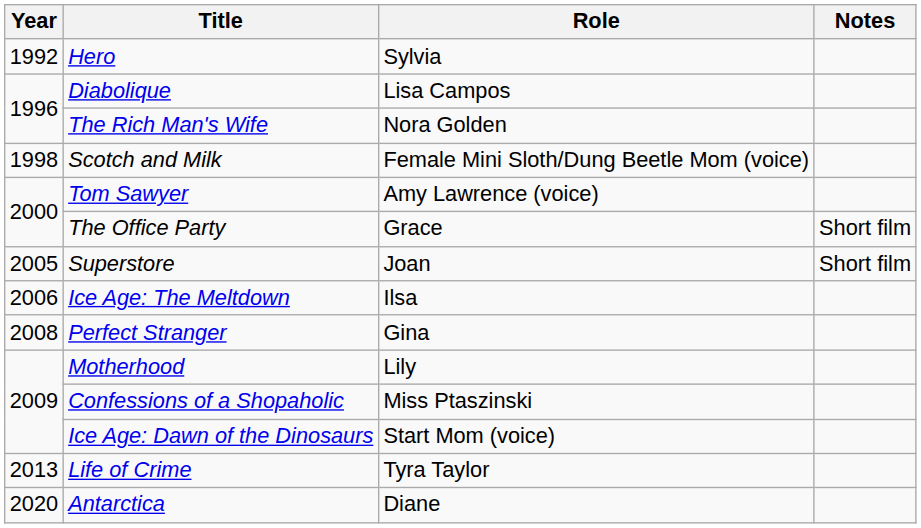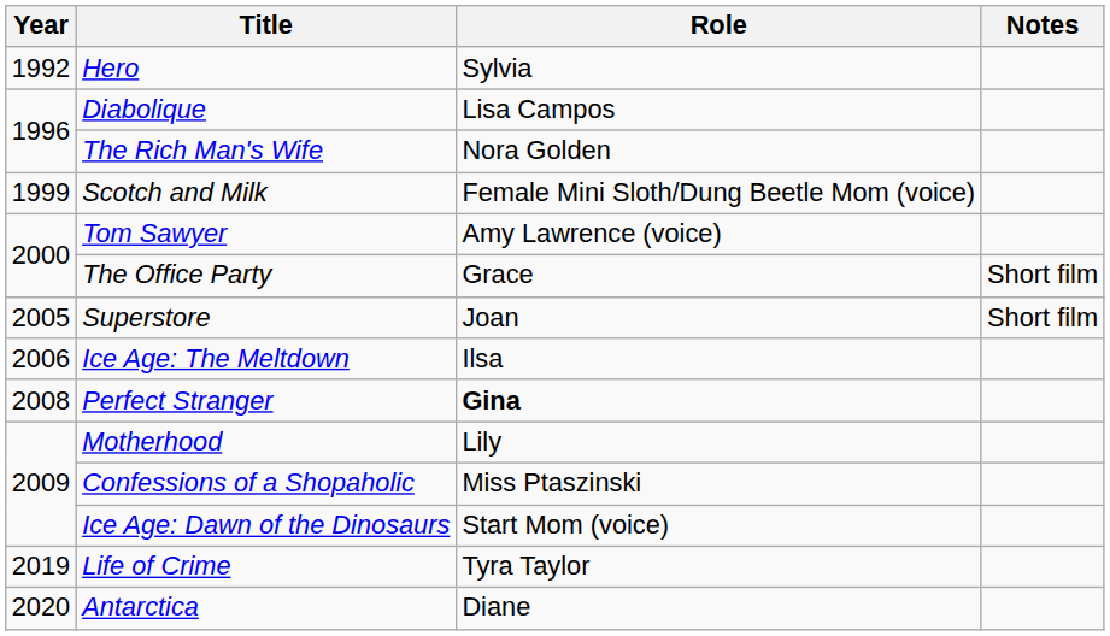 <table class="wikitable">
 <tr>
 <th>Year</th>
 <th>Title</th>
 <th>Role</th>
 <th>Notes</th>
 </tr>
 <tr>
 <td>1992</td>
 <td><em><a href='#'>Hero</a></em></td>
 <td>Sylvia</td>
 <td></td>
 </tr>
 <tr>
 <td rowspan="2">1996</td>
 <td><em><a href='#'>Diabolique</a></em></td>
 <td>Lisa Campos</td>
 <td></td>
 </tr>
 <tr>
 <td><em><a href='#'>The Rich Man's Wife</a></em></td>
 <td>Nora Golden</td>
 <td></td>
 </tr>
 <tr>
-<td>1998</td>
+<td>1999</td>
 <td><em>Scotch and Milk</em></td>
 <td>Female Mini Sloth/Dung Beetle Mom (voice)</td>
 <td></td>
 </tr>
 <tr>
 <td rowspan="2">2000</td>
 <td><em><a href='#'>Tom Sawyer</a></em></td>
 <td>Amy Lawrence (voice)</td>
 <td></td>
 </tr>
 <tr>
 <td><em>The Office Party</em></td>
 <td>Grace</td>
 <td>Short film</td>
 </tr>
 <tr>
 <td>2005</td>
 <td><em>Superstore</em></td>
 <td>Joan</td>
 <td>Short film</td>
 </tr>
 <tr>
 <td>2006</td>
 <td><em><a href='#'>Ice Age: The Meltdown</a></em></td>
 <td>Ilsa</td>
 <td></td>
 </tr>
 <tr>
 <td>2008</td>
 <td><em><a href='#'>Perfect Stranger</a></em></td>
-<td>Gina</td>
+<td><strong>Gina</strong></td>
 <td></td>
 </tr>
 <tr>
 <td rowspan="3">2009</td>
 <td><em><a href='#'>Motherhood</a></em></td>
 <td>Lily</td>
 <td></td>
 </tr>
 <tr>
 <td><em><a href='#'>Confessions of a Shopaholic</a></em></td>
 <td>Miss Ptaszinski</td>
 <td></td>
 </tr>
 <tr>
 <td><em><a href='#'>Ice Age: Dawn of the Dinosaurs</a></em></td>
 <td>Start Mom (voice)</td>
 <td></td>
 </tr>
 <tr>
-<td>2013</td>
+<td>2019</td>
 <td><em><a href='#'>Life of Crime</a></em></td>
 <td>Tyra Taylor</td>
 <td></td>
 </tr>
 <tr>
 <td>2020</td>
 <td><em><a href='#'>Antarctica</a></em></td>
 <td>Diane</td>
 <td></td>
 </tr>
 </table>
